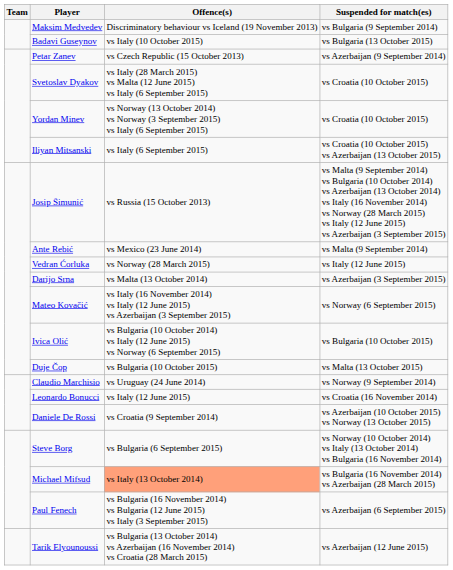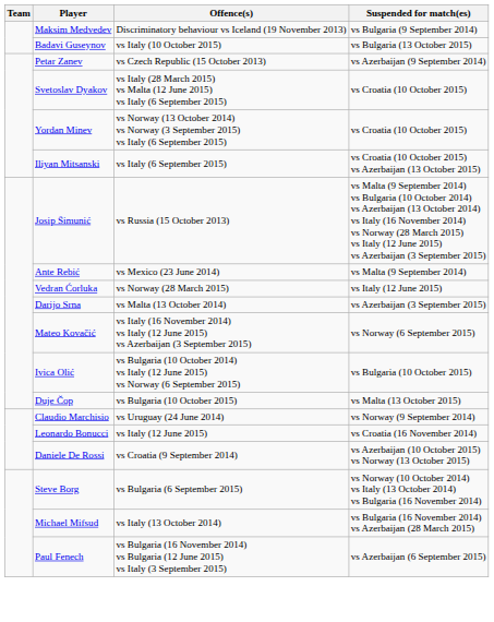 <table class="wikitable" style="font-size:90%">
 <tr>
 <th>Team</th>
 <th>Player</th>
 <th>Offence(s)</th>
 <th>Suspended for match(es)</th>
 </tr>
 <tr>
 <td rowspan=2></td>
 <td><a href='#'>Maksim Medvedev</a></td>
 <td>Discriminatory behaviour vs Iceland (19 November 2013)</td>
 <td>vs Bulgaria (9 September 2014)</td>
 </tr>
 <tr>
 <td><a href='#'>Badavi Guseynov</a></td>
 <td> vs Italy (10 October 2015)</td>
 <td>vs Bulgaria (13 October 2015)</td>
 </tr>
 <tr>
 <td rowspan=4></td>
 <td><a href='#'>Petar Zanev</a></td>
 <td> vs Czech Republic (15 October 2013)</td>
 <td>vs Azerbaijan (9 September 2014)</td>
 </tr>
 <tr>
 <td><a href='#'>Svetoslav Dyakov</a></td>
 <td> vs Italy (28 March 2015)<br> vs Malta (12 June 2015)<br> vs Italy (6 September 2015)</td>
 <td>vs Croatia (10 October 2015)</td>
 </tr>
 <tr>
 <td><a href='#'>Yordan Minev</a></td>
 <td> vs Norway (13 October 2014)<br> vs Norway (3 September 2015)<br> vs Italy (6 September 2015)</td>
 <td>vs Croatia (10 October 2015)</td>
 </tr>
 <tr>
 <td><a href='#'>Iliyan Mitsanski</a></td>
 <td> vs Italy (6 September 2015)</td>
 <td>vs Croatia (10 October 2015)<br>vs Azerbaijan (13 October 2015)</td>
 </tr>
 <tr>
 <td rowspan=7></td>
 <td><a href='#'>Josip Šimunić</a></td>
 <td> vs Russia (15 October 2013)</td>
 <td>vs Malta (9 September 2014)<br>vs Bulgaria (10 October 2014)<br>vs Azerbaijan (13 October 2014)<br>vs Italy (16 November 2014)<br>vs Norway (28 March 2015)<br>vs Italy (12 June 2015)<br>vs Azerbaijan (3 September 2015)</td>
 </tr>
 <tr>
 <td><a href='#'>Ante Rebić</a></td>
 <td> vs Mexico (23 June 2014)</td>
 <td>vs Malta (9 September 2014)</td>
 </tr>
 <tr>
 <td><a href='#'>Vedran Ćorluka</a></td>
 <td> vs Norway (28 March 2015)</td>
 <td>vs Italy (12 June 2015)</td>
 </tr>
 <tr>
 <td><a href='#'>Darijo Srna</a></td>
 <td> vs Malta (13 October 2014)</td>
 <td>vs Azerbaijan (3 September 2015)</td>
 </tr>
 <tr>
 <td><a href='#'>Mateo Kovačić</a></td>
 <td> vs Italy (16 November 2014)<br> vs Italy (12 June 2015)<br> vs Azerbaijan (3 September 2015)</td>
 <td>vs Norway (6 September 2015)</td>
 </tr>
 <tr>
 <td><a href='#'>Ivica Olić</a></td>
 <td> vs Bulgaria (10 October 2014)<br> vs Italy (12 June 2015)<br> vs Norway (6 September 2015)</td>
 <td>vs Bulgaria (10 October 2015)</td>
 </tr>
 <tr>
 <td><a href='#'>Duje Čop</a></td>
 <td> vs Bulgaria (10 October 2015)</td>
 <td>vs Malta (13 October 2015)</td>
 </tr>
 <tr>
 <td rowspan=3></td>
 <td><a href='#'>Claudio Marchisio</a></td>
 <td> vs Uruguay (24 June 2014)</td>
 <td>vs Norway (9 September 2014)</td>
 </tr>
 <tr>
 <td><a href='#'>Leonardo Bonucci</a></td>
 <td> vs Italy (12 June 2015)</td>
 <td>vs Croatia (16 November 2014)</td>
 </tr>
 <tr>
 <td><a href='#'>Daniele De Rossi</a></td>
 <td> vs Croatia (9 September 2014)</td>
 <td>vs Azerbaijan (10 October 2015)<br>vs Norway (13 October 2015)</td>
 </tr>
 <tr>
 <td rowspan=3></td>
 <td><a href='#'>Steve Borg</a></td>
 <td> vs Bulgaria (6 September 2015)</td>
 <td>vs Norway (10 October 2014)<br>vs Italy (13 October 2014)<br>vs Bulgaria (16 November 2014)</td>
 </tr>
 <tr>
 <td><a href='#'>Michael Mifsud</a></td>
-<td style="background: lightsalmon;"> vs Italy (13 October 2014)</td>
+<td> vs Italy (13 October 2014)</td>
 <td>vs Bulgaria (16 November 2014)<br>vs Azerbaijan (28 March 2015)</td>
 </tr>
 <tr>
 <td><a href='#'>Paul Fenech</a></td>
 <td> vs Bulgaria (16 November 2014)<br> vs Bulgaria (12 June 2015)<br> vs Italy (3 September 2015)</td>
 <td>vs Azerbaijan (6 September 2015)</td>
 </tr>
-<tr>
-<td></td>
-<td><a href='#'>Tarik Elyounoussi</a></td>
-<td> vs Bulgaria (13 October 2014)<br> vs Azerbaijan (16 November 2014)<br> vs Croatia (28 March 2015)</td>
-<td>vs Azerbaijan (12 June 2015)</td>
-</tr>
 </table>
